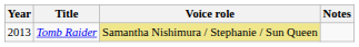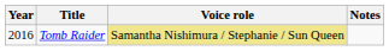 <table class="wikitable sortable">
 <tr>
 <th>Year</th>
 <th>Title</th>
 <th>Voice role</th>
 <th class="unsortable">Notes</th>
 </tr>
 <tr>
-<td>2013</td>
+<td>2016</td>
 <td><em><a href='#'>Tomb Raider</a></em></td>
 <td style="background: khaki;">Samantha Nishimura / Stephanie / Sun Queen</td>
 <td></td>
 </tr>
 </table>
